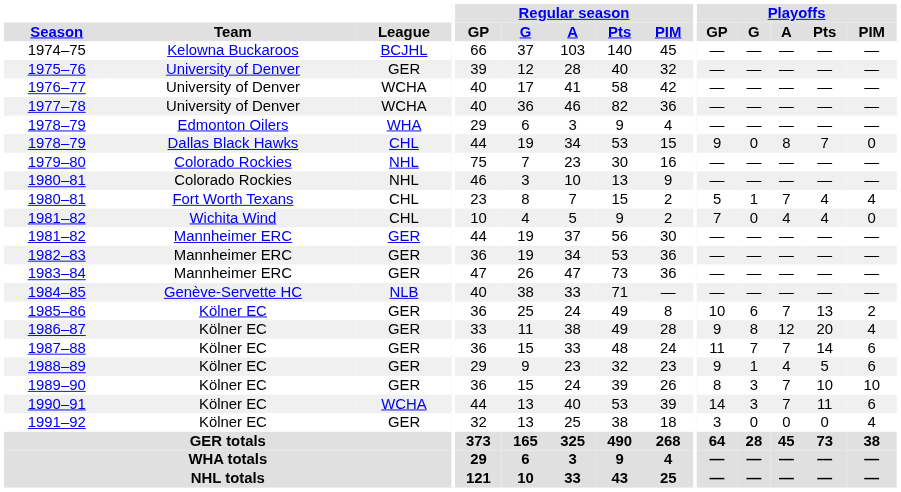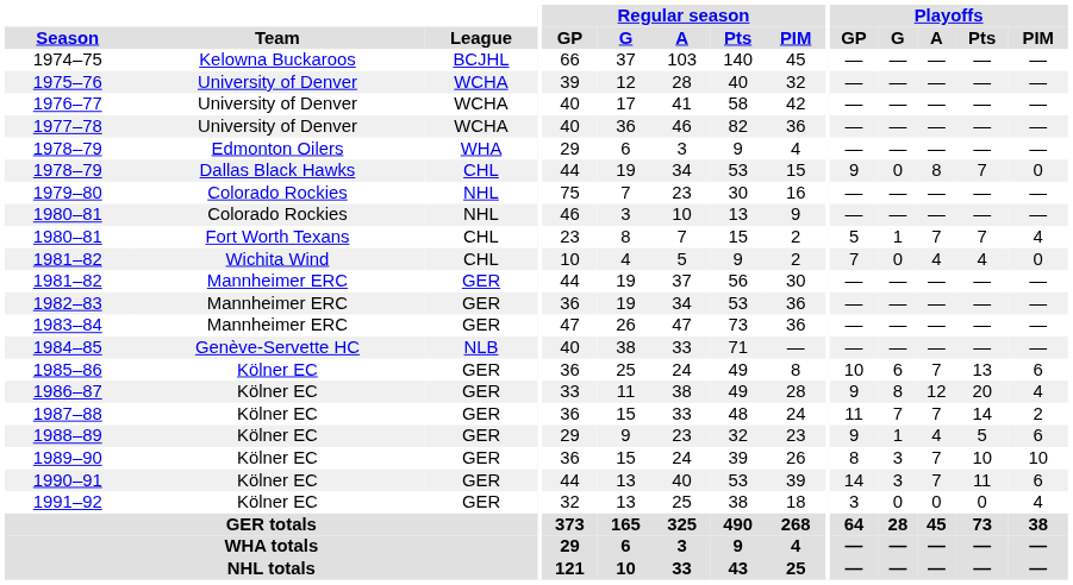 <table border="0" cellpadding="1" cellspacing="0" style="text-align:center; width:60em">
 <tr bgcolor="#e0e0e0">
 <th colspan="3" bgcolor="#ffffff"></th>
 <th rowspan="100" bgcolor="#ffffff"></th>
 <th colspan="5"><a href='#'>Regular season</a></th>
 <th rowspan="100" bgcolor="#ffffff"></th>
 <th colspan="5"><a href='#'>Playoffs</a></th>
 </tr>
 <tr bgcolor="#e0e0e0">
 <th><a href='#'>Season</a></th>
 <th>Team</th>
 <th>League</th>
 <th>GP</th>
 <th><a href='#'>G</a></th>
 <th><a href='#'>A</a></th>
 <th><a href='#'>Pts</a></th>
 <th><a href='#'>PIM</a></th>
 <th>GP</th>
 <th>G</th>
 <th>A</th>
 <th>Pts</th>
 <th>PIM</th>
 </tr>
 <tr>
 <td>1974–75</td>
 <td><a href='#'>Kelowna Buckaroos</a></td>
 <td><a href='#'>BCJHL</a></td>
 <td>66</td>
 <td>37</td>
 <td>103</td>
 <td>140</td>
 <td>45</td>
 <td>—</td>
 <td>—</td>
 <td>—</td>
 <td>—</td>
 <td>—</td>
 </tr>
 <tr bgcolor="#f0f0f0">
 <td><a href='#'>1975–76</a></td>
 <td><a href='#'>University of Denver</a></td>
-<td>GER</td>
+<td><a href='#'>WCHA</a></td>
 <td>39</td>
 <td>12</td>
 <td>28</td>
 <td>40</td>
 <td>32</td>
 <td>—</td>
 <td>—</td>
 <td>—</td>
 <td>—</td>
 <td>—</td>
 </tr>
 <tr>
 <td><a href='#'>1976–77</a></td>
 <td>University of Denver</td>
 <td>WCHA</td>
 <td>40</td>
 <td>17</td>
 <td>41</td>
 <td>58</td>
 <td>42</td>
 <td>—</td>
 <td>—</td>
 <td>—</td>
 <td>—</td>
 <td>—</td>
 </tr>
 <tr bgcolor="#f0f0f0">
 <td><a href='#'>1977–78</a></td>
 <td>University of Denver</td>
 <td>WCHA</td>
 <td>40</td>
 <td>36</td>
 <td>46</td>
 <td>82</td>
 <td>36</td>
 <td>—</td>
 <td>—</td>
 <td>—</td>
 <td>—</td>
 <td>—</td>
 </tr>
 <tr>
 <td><a href='#'>1978–79</a></td>
 <td><a href='#'>Edmonton Oilers</a></td>
 <td><a href='#'>WHA</a></td>
 <td>29</td>
 <td>6</td>
 <td>3</td>
 <td>9</td>
 <td>4</td>
 <td>—</td>
 <td>—</td>
 <td>—</td>
 <td>—</td>
 <td>—</td>
 </tr>
 <tr bgcolor="#f0f0f0">
 <td><a href='#'>1978–79</a></td>
 <td><a href='#'>Dallas Black Hawks</a></td>
 <td><a href='#'>CHL</a></td>
 <td>44</td>
 <td>19</td>
 <td>34</td>
 <td>53</td>
 <td>15</td>
 <td>9</td>
 <td>0</td>
 <td>8</td>
 <td>7</td>
 <td>0</td>
 </tr>
 <tr>
 <td><a href='#'>1979–80</a></td>
 <td><a href='#'>Colorado Rockies</a></td>
 <td><a href='#'>NHL</a></td>
 <td>75</td>
 <td>7</td>
 <td>23</td>
 <td>30</td>
 <td>16</td>
 <td>—</td>
 <td>—</td>
 <td>—</td>
 <td>—</td>
 <td>—</td>
 </tr>
 <tr bgcolor="#f0f0f0">
 <td><a href='#'>1980–81</a></td>
 <td>Colorado Rockies</td>
 <td>NHL</td>
 <td>46</td>
 <td>3</td>
 <td>10</td>
 <td>13</td>
 <td>9</td>
 <td>—</td>
 <td>—</td>
 <td>—</td>
 <td>—</td>
 <td>—</td>
 </tr>
 <tr>
 <td><a href='#'>1980–81</a></td>
 <td><a href='#'>Fort Worth Texans</a></td>
 <td>CHL</td>
 <td>23</td>
 <td>8</td>
 <td>7</td>
 <td>15</td>
 <td>2</td>
 <td>5</td>
 <td>1</td>
 <td>7</td>
-<td>4</td>
+<td>7</td>
 <td>4</td>
 </tr>
 <tr bgcolor="#f0f0f0">
 <td><a href='#'>1981–82</a></td>
 <td><a href='#'>Wichita Wind</a></td>
 <td>CHL</td>
 <td>10</td>
 <td>4</td>
 <td>5</td>
 <td>9</td>
 <td>2</td>
 <td>7</td>
 <td>0</td>
 <td>4</td>
 <td>4</td>
 <td>0</td>
 </tr>
 <tr>
 <td><a href='#'>1981–82</a></td>
 <td><a href='#'>Mannheimer ERC</a></td>
 <td><a href='#'>GER</a></td>
 <td>44</td>
 <td>19</td>
 <td>37</td>
 <td>56</td>
 <td>30</td>
 <td>—</td>
 <td>—</td>
 <td>—</td>
 <td>—</td>
 <td>—</td>
 </tr>
 <tr bgcolor="#f0f0f0">
 <td><a href='#'>1982–83</a></td>
 <td>Mannheimer ERC</td>
 <td>GER</td>
 <td>36</td>
 <td>19</td>
 <td>34</td>
 <td>53</td>
 <td>36</td>
 <td>—</td>
 <td>—</td>
 <td>—</td>
 <td>—</td>
 <td>—</td>
 </tr>
 <tr>
 <td><a href='#'>1983–84</a></td>
 <td>Mannheimer ERC</td>
 <td>GER</td>
 <td>47</td>
 <td>26</td>
 <td>47</td>
 <td>73</td>
 <td>36</td>
 <td>—</td>
 <td>—</td>
 <td>—</td>
 <td>—</td>
 <td>—</td>
 </tr>
 <tr bgcolor="#f0f0f0">
 <td><a href='#'>1984–85</a></td>
 <td><a href='#'>Genève-Servette HC</a></td>
 <td><a href='#'>NLB</a></td>
 <td>40</td>
 <td>38</td>
 <td>33</td>
 <td>71</td>
 <td>—</td>
 <td>—</td>
 <td>—</td>
 <td>—</td>
 <td>—</td>
 <td>—</td>
 </tr>
 <tr>
 <td><a href='#'>1985–86</a></td>
 <td><a href='#'>Kölner EC</a></td>
 <td>GER</td>
 <td>36</td>
 <td>25</td>
 <td>24</td>
 <td>49</td>
 <td>8</td>
 <td>10</td>
 <td>6</td>
 <td>7</td>
 <td>13</td>
-<td>2</td>
+<td>6</td>
 </tr>
 <tr bgcolor="#f0f0f0">
 <td><a href='#'>1986–87</a></td>
 <td>Kölner EC</td>
 <td>GER</td>
 <td>33</td>
 <td>11</td>
 <td>38</td>
 <td>49</td>
 <td>28</td>
 <td>9</td>
 <td>8</td>
 <td>12</td>
 <td>20</td>
 <td>4</td>
 </tr>
 <tr>
 <td><a href='#'>1987–88</a></td>
 <td>Kölner EC</td>
 <td>GER</td>
 <td>36</td>
 <td>15</td>
 <td>33</td>
 <td>48</td>
 <td>24</td>
 <td>11</td>
 <td>7</td>
 <td>7</td>
 <td>14</td>
-<td>6</td>
+<td>2</td>
 </tr>
 <tr bgcolor="#f0f0f0">
 <td><a href='#'>1988–89</a></td>
 <td>Kölner EC</td>
 <td>GER</td>
 <td>29</td>
 <td>9</td>
 <td>23</td>
 <td>32</td>
 <td>23</td>
 <td>9</td>
 <td>1</td>
 <td>4</td>
 <td>5</td>
 <td>6</td>
 </tr>
 <tr>
 <td><a href='#'>1989–90</a></td>
 <td>Kölner EC</td>
 <td>GER</td>
 <td>36</td>
 <td>15</td>
 <td>24</td>
 <td>39</td>
 <td>26</td>
 <td>8</td>
 <td>3</td>
 <td>7</td>
 <td>10</td>
 <td>10</td>
 </tr>
 <tr bgcolor="#f0f0f0">
 <td><a href='#'>1990–91</a></td>
 <td>Kölner EC</td>
-<td><a href='#'>WCHA</a></td>
+<td>GER</td>
 <td>44</td>
 <td>13</td>
 <td>40</td>
 <td>53</td>
 <td>39</td>
 <td>14</td>
 <td>3</td>
 <td>7</td>
 <td>11</td>
 <td>6</td>
 </tr>
 <tr>
 <td><a href='#'>1991–92</a></td>
 <td>Kölner EC</td>
 <td>GER</td>
 <td>32</td>
 <td>13</td>
 <td>25</td>
 <td>38</td>
 <td>18</td>
 <td>3</td>
 <td>0</td>
 <td>0</td>
 <td>0</td>
 <td>4</td>
 </tr>
 <tr bgcolor="#e0e0e0">
 <th colspan="3">GER totals</th>
 <th>373</th>
 <th>165</th>
 <th>325</th>
 <th>490</th>
 <th>268</th>
 <th>64</th>
 <th>28</th>
 <th>45</th>
 <th>73</th>
 <th>38</th>
 </tr>
 <tr bgcolor="#e0e0e0">
 <th colspan="3">WHA totals</th>
 <th>29</th>
 <th>6</th>
 <th>3</th>
 <th>9</th>
 <th>4</th>
 <th>—</th>
 <th>—</th>
 <th>—</th>
 <th>—</th>
 <th>—</th>
 </tr>
 <tr bgcolor="#e0e0e0">
 <th colspan="3">NHL totals</th>
 <th>121</th>
 <th>10</th>
 <th>33</th>
 <th>43</th>
 <th>25</th>
 <th>—</th>
 <th>—</th>
 <th>—</th>
 <th>—</th>
 <th>—</th>
 </tr>
 </table>
